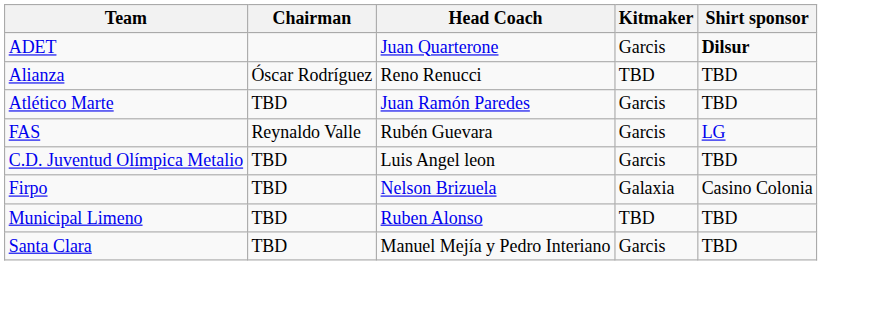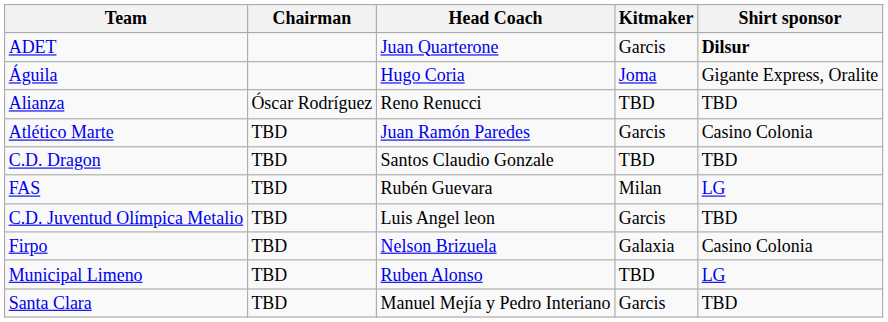 <table class="wikitable sortable" style="text-align: left;">
 <tr>
 <th>Team</th>
 <th>Chairman</th>
 <th>Head Coach</th>
 <th>Kitmaker</th>
 <th>Shirt sponsor</th>
 </tr>
 <tr>
 <td><a href='#'>ADET</a></td>
 <td></td>
 <td> <a href='#'>Juan Quarterone</a></td>
 <td>Garcis</td>
 <td><strong>Dilsur</strong></td>
 </tr>
 <tr>
+<td><a href='#'>Águila</a></td>
+<td></td>
+<td> <a href='#'>Hugo Coria</a></td>
+<td><a href='#'>Joma</a></td>
+<td>Gigante Express, Oralite</td>
+</tr>
+<tr>
 <td><a href='#'>Alianza</a></td>
 <td> Óscar Rodríguez</td>
 <td> Reno Renucci</td>
 <td>TBD</td>
 <td>TBD</td>
 </tr>
 <tr>
 <td><a href='#'>Atlético Marte</a></td>
 <td> TBD</td>
 <td> <a href='#'>Juan Ramón Paredes</a></td>
 <td>Garcis</td>
+<td>Casino Colonia</td>
+</tr>
+<tr>
+<td><a href='#'>C.D. Dragon</a></td>
+<td> TBD</td>
+<td>  Santos Claudio Gonzale</td>
+<td>TBD</td>
 <td>TBD</td>
 </tr>
 <tr>
 <td><a href='#'>FAS</a></td>
-<td> Reynaldo Valle</td>
+<td> TBD</td>
 <td> Rubén Guevara</td>
-<td>Garcis</td>
+<td>Milan</td>
 <td><a href='#'>LG</a></td>
 </tr>
 <tr>
 <td><a href='#'>C.D. Juventud Olímpica Metalio</a></td>
 <td> TBD</td>
 <td> Luis Angel leon</td>
 <td>Garcis</td>
 <td>TBD</td>
 </tr>
 <tr>
 <td><a href='#'>Firpo</a></td>
 <td> TBD</td>
 <td> <a href='#'>Nelson Brizuela</a></td>
 <td>Galaxia</td>
 <td>Casino Colonia</td>
 </tr>
 <tr>
 <td><a href='#'>Municipal Limeno</a></td>
 <td> TBD</td>
 <td> <a href='#'>Ruben Alonso</a></td>
 <td>TBD</td>
-<td>TBD</td>
+<td><a href='#'>LG</a></td>
 </tr>
 <tr>
 <td><a href='#'>Santa Clara</a></td>
 <td> TBD</td>
 <td> Manuel Mejía y Pedro Interiano</td>
 <td>Garcis</td>
 <td>TBD</td>
 </tr>
 </table>
